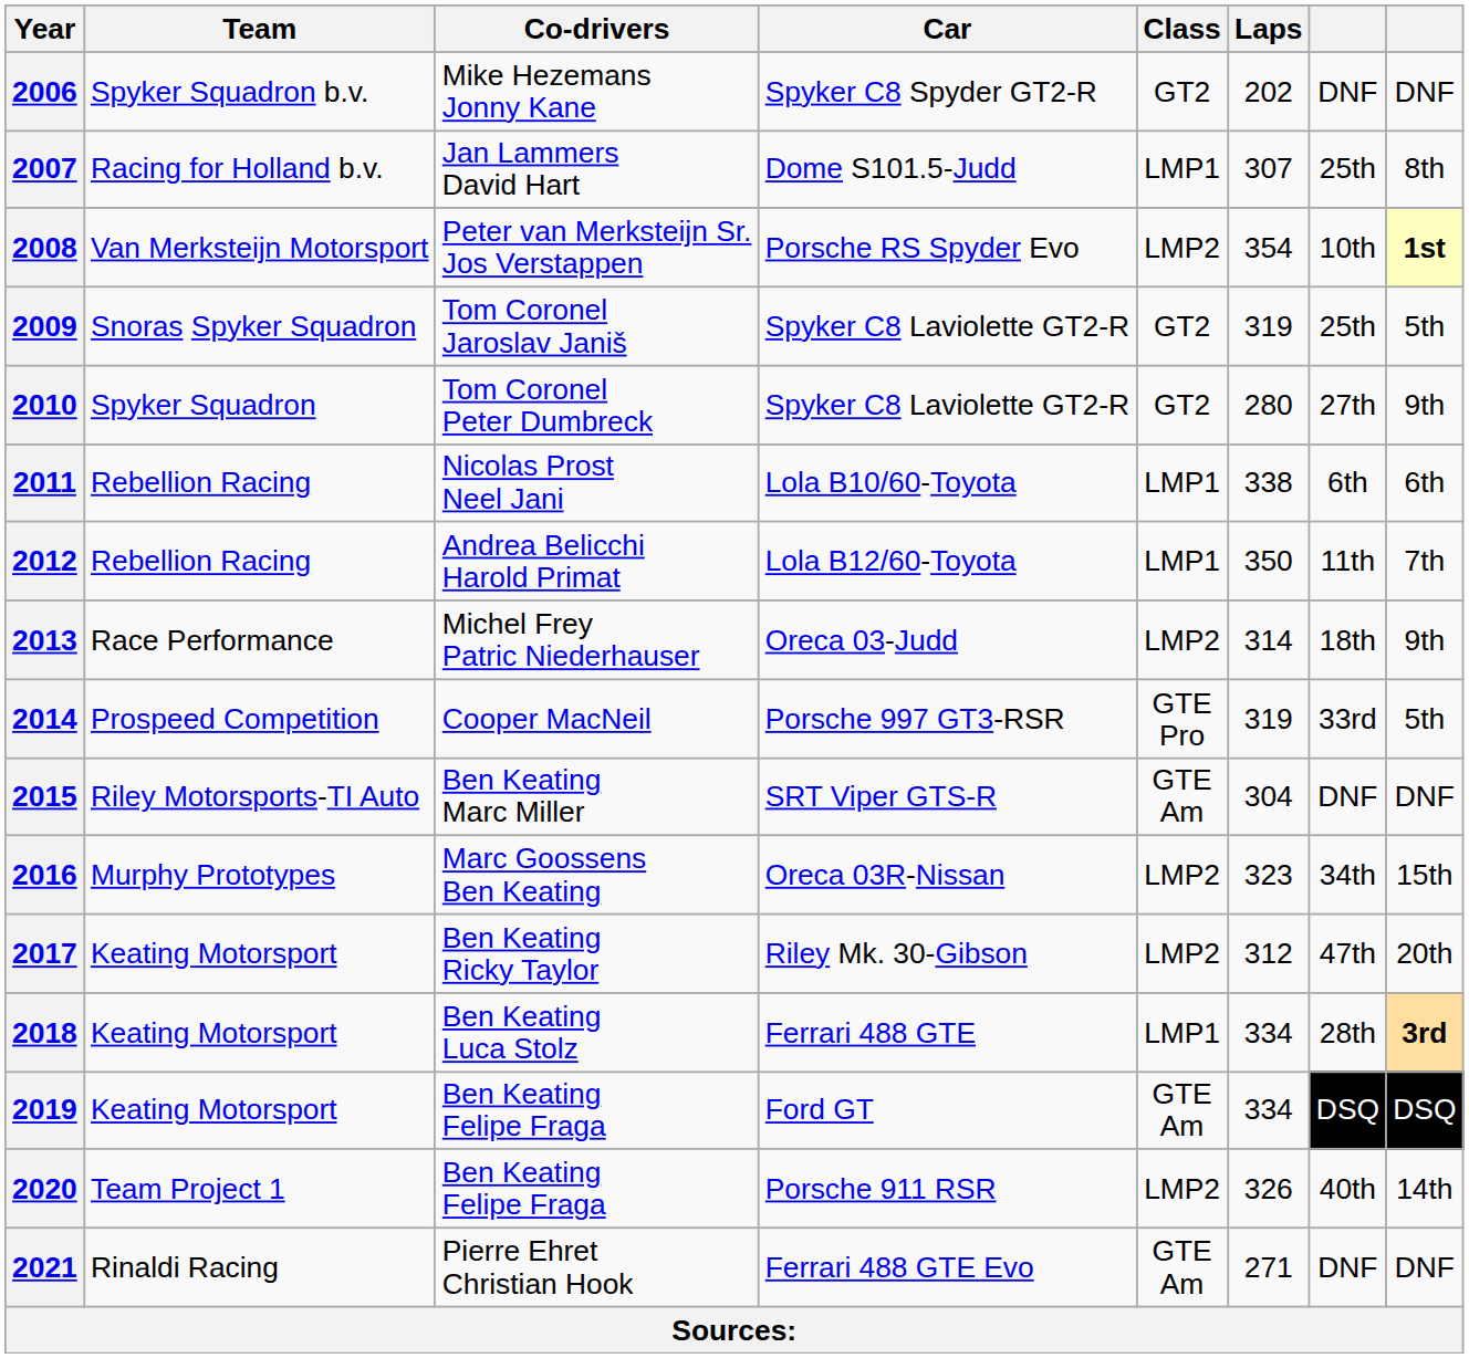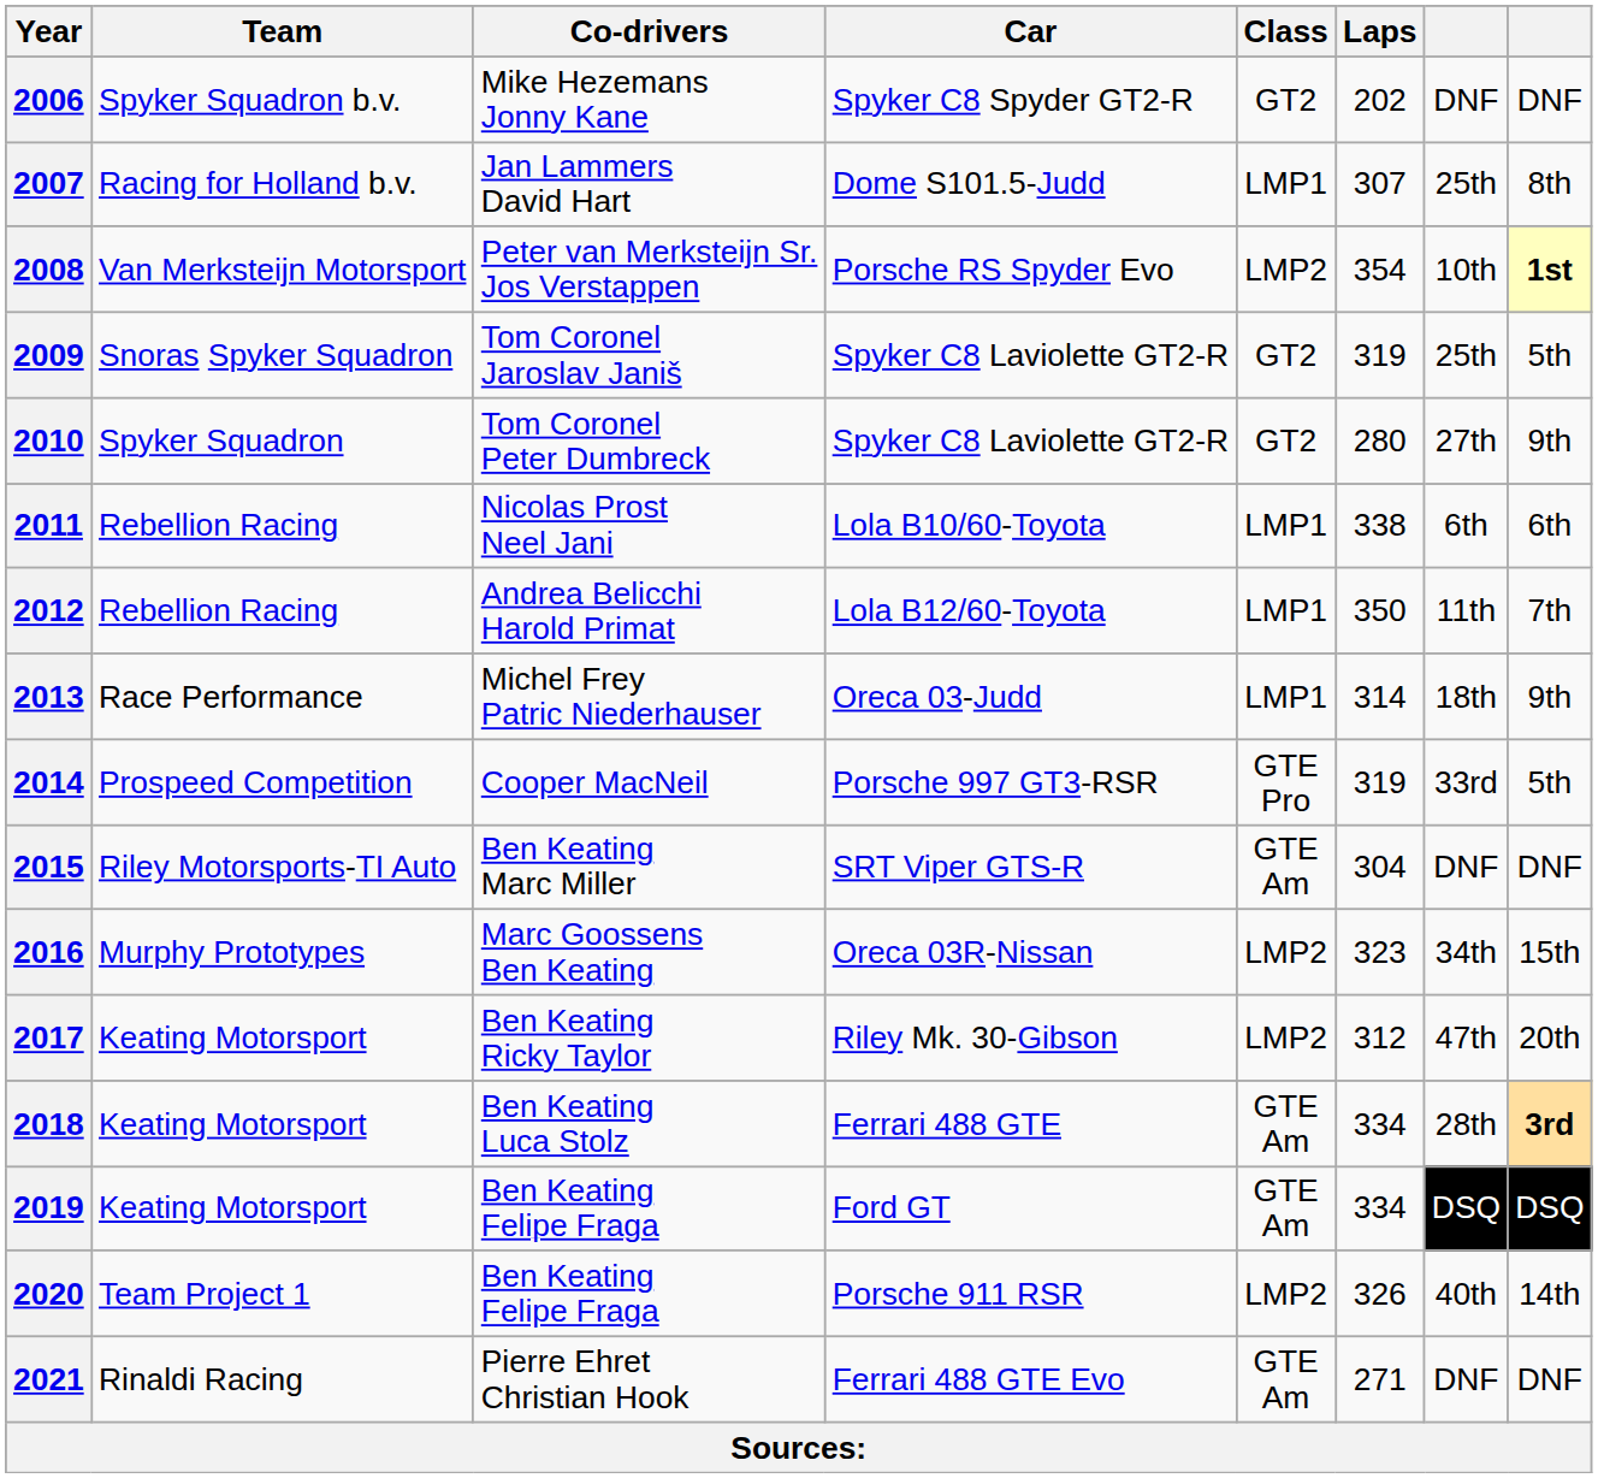 <table class="wikitable" style="text-align:center; font-size:90%">
 <tr>
 <th>Year</th>
 <th>Team</th>
 <th>Co-drivers</th>
 <th>Car</th>
 <th>Class</th>
 <th>Laps</th>
 <th></th>
 <th></th>
 </tr>
 <tr>
 <th><a href='#'>2006</a></th>
 <td align="left"> <a href='#'>Spyker Squadron</a> b.v.</td>
 <td align="left"> Mike Hezemans<br> <a href='#'>Jonny Kane</a></td>
 <td align="left"><a href='#'>Spyker C8</a> Spyder GT2-R</td>
 <td>GT2</td>
 <td>202</td>
 <td>DNF</td>
 <td>DNF</td>
 </tr>
 <tr>
 <th><a href='#'>2007</a></th>
 <td align="left"> <a href='#'>Racing for Holland</a> b.v.</td>
 <td align="left"> <a href='#'>Jan Lammers</a><br> David Hart</td>
 <td align="left"><a href='#'>Dome</a> S101.5-<a href='#'>Judd</a></td>
 <td>LMP1</td>
 <td>307</td>
 <td>25th</td>
 <td>8th</td>
 </tr>
 <tr>
 <th><a href='#'>2008</a></th>
 <td align="left"> <a href='#'>Van Merksteijn Motorsport</a></td>
 <td align="left"> <a href='#'>Peter van Merksteijn Sr.</a><br> <a href='#'>Jos Verstappen</a></td>
 <td align="left"><a href='#'>Porsche RS Spyder</a> Evo</td>
 <td>LMP2</td>
 <td>354</td>
 <td>10th</td>
 <td style="background:#FFFFBF;"><strong>1st</strong></td>
 </tr>
 <tr>
 <th><a href='#'>2009</a></th>
 <td align="left"> <a href='#'>Snoras</a> <a href='#'>Spyker Squadron</a></td>
 <td align="left"> <a href='#'>Tom Coronel</a><br> <a href='#'>Jaroslav Janiš</a></td>
 <td align="left"><a href='#'>Spyker C8</a> Laviolette GT2-R</td>
 <td>GT2</td>
 <td>319</td>
 <td>25th</td>
 <td>5th</td>
 </tr>
 <tr>
 <th><a href='#'>2010</a></th>
 <td align="left"> <a href='#'>Spyker Squadron</a></td>
 <td align="left"> <a href='#'>Tom Coronel</a><br> <a href='#'>Peter Dumbreck</a></td>
 <td align="left"><a href='#'>Spyker C8</a> Laviolette GT2-R</td>
 <td>GT2</td>
 <td>280</td>
 <td>27th</td>
 <td>9th</td>
 </tr>
 <tr>
 <th><a href='#'>2011</a></th>
 <td align="left"> <a href='#'>Rebellion Racing</a></td>
 <td align="left"> <a href='#'>Nicolas Prost</a><br> <a href='#'>Neel Jani</a></td>
 <td align="left"><a href='#'>Lola B10/60</a>-<a href='#'>Toyota</a></td>
 <td>LMP1</td>
 <td>338</td>
 <td>6th</td>
 <td>6th</td>
 </tr>
 <tr>
 <th><a href='#'>2012</a></th>
 <td align="left"> <a href='#'>Rebellion Racing</a></td>
 <td align="left"> <a href='#'>Andrea Belicchi</a><br> <a href='#'>Harold Primat</a></td>
 <td align="left"><a href='#'>Lola B12/60</a>-<a href='#'>Toyota</a></td>
 <td>LMP1</td>
 <td>350</td>
 <td>11th</td>
 <td>7th</td>
 </tr>
 <tr>
 <th><a href='#'>2013</a></th>
 <td align="left"> Race Performance</td>
 <td align="left"> Michel Frey<br> <a href='#'>Patric Niederhauser</a></td>
 <td align="left"><a href='#'>Oreca 03</a>-<a href='#'>Judd</a></td>
-<td>LMP2</td>
+<td>LMP1</td>
 <td>314</td>
 <td>18th</td>
 <td>9th</td>
 </tr>
 <tr>
 <th><a href='#'>2014</a></th>
 <td align="left"> <a href='#'>Prospeed Competition</a></td>
 <td align="left"> <a href='#'>Cooper MacNeil</a></td>
 <td align="left"><a href='#'>Porsche 997 GT3</a>-RSR</td>
 <td>GTE<br>Pro</td>
 <td>319</td>
 <td>33rd</td>
 <td>5th</td>
 </tr>
 <tr>
 <th><a href='#'>2015</a></th>
 <td align="left"> <a href='#'>Riley Motorsports</a>-<a href='#'>TI Auto</a></td>
 <td align="left"> <a href='#'>Ben Keating</a><br> Marc Miller</td>
 <td align="left"><a href='#'>SRT Viper GTS-R</a></td>
 <td>GTE<br>Am</td>
 <td>304</td>
 <td>DNF</td>
 <td>DNF</td>
 </tr>
 <tr>
 <th><a href='#'>2016</a></th>
 <td align="left"> <a href='#'>Murphy Prototypes</a></td>
 <td align="left"> <a href='#'>Marc Goossens</a><br> <a href='#'>Ben Keating</a></td>
 <td align="left"><a href='#'>Oreca 03R</a>-<a href='#'>Nissan</a></td>
 <td>LMP2</td>
 <td>323</td>
 <td>34th</td>
 <td>15th</td>
 </tr>
 <tr>
 <th><a href='#'>2017</a></th>
 <td align="left"> <a href='#'>Keating Motorsport</a></td>
 <td align="left"> <a href='#'>Ben Keating</a><br> <a href='#'>Ricky Taylor</a></td>
 <td align="left"><a href='#'>Riley</a> Mk. 30-<a href='#'>Gibson</a></td>
 <td>LMP2</td>
 <td>312</td>
 <td>47th</td>
 <td>20th</td>
 </tr>
 <tr>
 <th><a href='#'>2018</a></th>
 <td align="left"> <a href='#'>Keating Motorsport</a></td>
 <td align="left"> <a href='#'>Ben Keating</a><br> <a href='#'>Luca Stolz</a></td>
 <td align="left"><a href='#'>Ferrari 488 GTE</a></td>
-<td>LMP1</td>
+<td>GTE<br>Am</td>
 <td>334</td>
 <td>28th</td>
 <td style="background:#FFDF9F;"><strong>3rd</strong></td>
 </tr>
 <tr>
 <th><a href='#'>2019</a></th>
 <td align="left"> <a href='#'>Keating Motorsport</a></td>
 <td align="left"> <a href='#'>Ben Keating</a><br> <a href='#'>Felipe Fraga</a></td>
 <td align="left"><a href='#'>Ford GT</a></td>
 <td>GTE<br>Am</td>
 <td>334</td>
 <td style="background:#000000; color:white">DSQ</td>
 <td style="background:#000000; color:white">DSQ</td>
 </tr>
 <tr>
 <th><a href='#'>2020</a></th>
 <td align="left"> <a href='#'>Team Project 1</a></td>
 <td align="left"> <a href='#'>Ben Keating</a><br> <a href='#'>Felipe Fraga</a></td>
 <td align="left"><a href='#'>Porsche 911 RSR</a></td>
 <td>LMP2</td>
 <td>326</td>
 <td>40th</td>
 <td>14th</td>
 </tr>
 <tr>
 <th><a href='#'>2021</a></th>
 <td align="left"> Rinaldi Racing</td>
 <td align="left"> Pierre Ehret<br> Christian Hook</td>
 <td align="left"><a href='#'>Ferrari 488 GTE Evo</a></td>
 <td>GTE<br>Am</td>
 <td>271</td>
 <td>DNF</td>
 <td>DNF</td>
 </tr>
 <tr>
 <th colspan="8">Sources:</th>
 </tr>
 </table>
